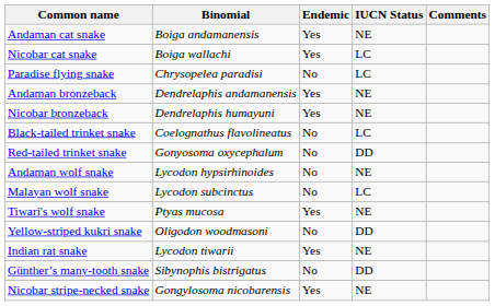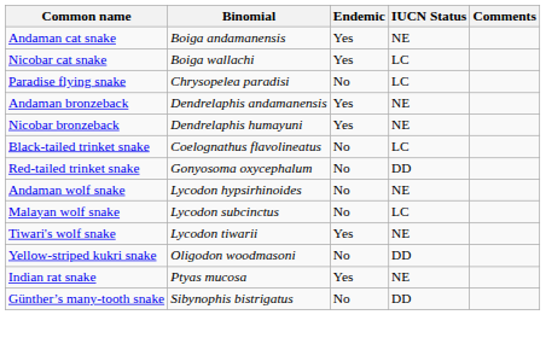 <table class="wikitable">
 <tr>
 <th>Common name</th>
 <th>Binomial</th>
 <th>Endemic</th>
 <th>IUCN Status</th>
 <th>Comments</th>
 </tr>
 <tr>
 <td><a href='#'>Andaman cat snake</a></td>
 <td><em>Boiga andamanensis</em></td>
 <td>Yes</td>
 <td>NE</td>
 <td></td>
 </tr>
 <tr>
 <td><a href='#'>Nicobar cat snake</a></td>
 <td><em>Boiga wallachi</em></td>
 <td>Yes</td>
 <td>LC</td>
 <td></td>
 </tr>
 <tr>
 <td><a href='#'>Paradise flying snake</a></td>
 <td><em>Chrysopelea paradisi</em></td>
 <td>No</td>
 <td>LC</td>
 <td></td>
 </tr>
 <tr>
 <td><a href='#'>Andaman bronzeback</a></td>
 <td><em>Dendrelaphis andamanensis</em></td>
 <td>Yes</td>
 <td>NE</td>
 <td></td>
 </tr>
 <tr>
 <td><a href='#'>Nicobar bronzeback</a></td>
 <td><em>Dendrelaphis humayuni</em></td>
 <td>Yes</td>
 <td>NE</td>
 <td></td>
 </tr>
 <tr>
 <td><a href='#'>Black-tailed trinket snake</a></td>
 <td><em>Coelognathus</em> <em>flavolineatus</em></td>
 <td>No</td>
 <td>LC</td>
 <td></td>
 </tr>
 <tr>
 <td><a href='#'>Red-tailed trinket snake</a></td>
 <td><em>Gonyosoma oxycephalum</em></td>
 <td>No</td>
 <td>DD</td>
 <td></td>
 </tr>
 <tr>
 <td><a href='#'>Andaman wolf snake</a></td>
 <td><em>Lycodon hypsirhinoides</em></td>
 <td>No</td>
 <td>NE</td>
 <td></td>
 </tr>
 <tr>
 <td><a href='#'>Malayan wolf snake</a></td>
 <td><em>Lycodon subcinctus</em></td>
 <td>No</td>
 <td>LC</td>
 <td></td>
 </tr>
 <tr>
 <td><a href='#'>Tiwari's wolf snake</a></td>
-<td><em>Ptyas mucosa</em></td>
+<td><em>Lycodon tiwarii</em></td>
 <td>Yes</td>
 <td>NE</td>
 <td></td>
 </tr>
 <tr>
 <td><a href='#'>Yellow-striped kukri snake</a></td>
 <td><em>Oligodon woodmasoni</em></td>
 <td>No</td>
 <td>DD</td>
 <td></td>
 </tr>
 <tr>
 <td><a href='#'>Indian rat snake</a></td>
-<td><em>Lycodon tiwarii</em></td>
+<td><em>Ptyas mucosa</em></td>
 <td>Yes</td>
 <td>NE</td>
 <td></td>
 </tr>
 <tr>
 <td><a href='#'>Günther’s many-tooth snake</a></td>
 <td><em>Sibynophis bistrigatus</em></td>
 <td>No</td>
 <td>DD</td>
 <td></td>
 </tr>
-<tr>
-<td><a href='#'>Nicobar stripe-necked snake</a></td>
-<td><em>Gongylosoma nicobarensis</em></td>
-<td>Yes</td>
-<td>NE</td>
-<td></td>
-</tr>
 </table>
